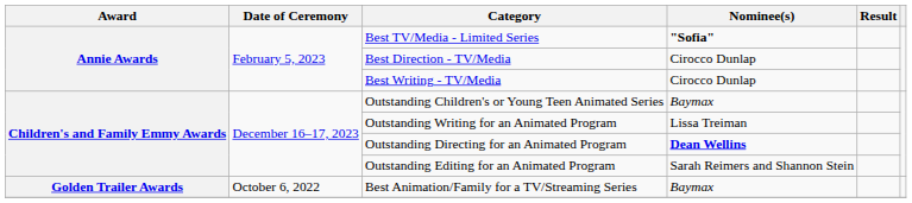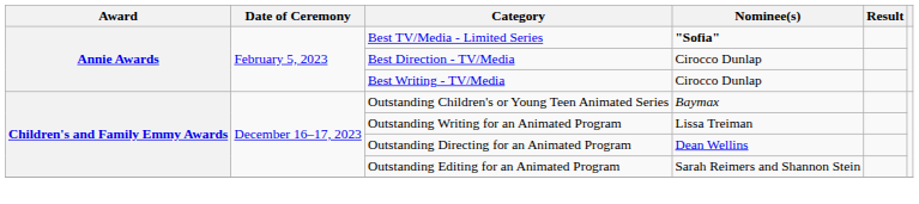 <table class="wikitable plainrowheaders">
 <tr>
 <th scope="col">Award</th>
 <th scope="col">Date of Ceremony</th>
 <th scope="col">Category</th>
 <th scope="col">Nominee(s)</th>
 <th scope="col">Result</th>
 <th scope="col"></th>
 </tr>
 <tr>
 <th scope="row" rowspan="3"><a href='#'>Annie Awards</a></th>
 <td rowspan="3"><a href='#'>February 5, 2023</a></td>
 <td><a href='#'>Best TV/Media - Limited Series</a></td>
 <td><strong>"Sofia"</strong></td>
 <td></td>
 <td rowspan="3" align="center"></td>
 </tr>
 <tr>
 <td><a href='#'>Best Direction - TV/Media</a></td>
 <td>Cirocco Dunlap</td>
 <td></td>
 </tr>
 <tr>
 <td><a href='#'>Best Writing - TV/Media</a></td>
 <td>Cirocco Dunlap</td>
 <td></td>
 </tr>
 <tr>
 <th scope="row" rowspan="4"><a href='#'>Children's and Family Emmy Awards</a></th>
 <td rowspan="4"><a href='#'>December 16–17, 2023</a></td>
 <td>Outstanding Children's or Young Teen Animated Series</td>
 <td><em>Baymax</em></td>
 <td></td>
 <td rowspan="4" align="center"></td>
 </tr>
 <tr>
 <td>Outstanding Writing for an Animated Program</td>
 <td>Lissa Treiman</td>
 <td></td>
 </tr>
 <tr>
 <td>Outstanding Directing for an Animated Program</td>
-<td><strong><a href='#'>Dean Wellins</a></strong></td>
+<td><a href='#'>Dean Wellins</a></td>
 <td></td>
 </tr>
 <tr>
 <td>Outstanding Editing for an Animated Program</td>
 <td>Sarah Reimers and Shannon Stein</td>
 <td></td>
 </tr>
 <tr>
-<th scope="row"><a href='#'>Golden Trailer Awards</a></th>
-<td>October 6, 2022</td>
-<td>Best Animation/Family for a TV/Streaming Series</td>
-<td><em>Baymax</em></td>
-<td></td>
-<td align="center"></td>
-</tr>
-<tr>
 </tr>
 </table>
